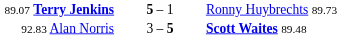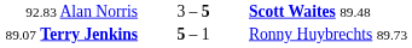 <table style="text-align:center">
 <tr>
 <th width=223></th>
 <th width=100></th>
 <th width=223></th>
 </tr>
 <tr>
+<td align=right><small><span>92.83</span></small> <a href='#'>Alan Norris</a> </td>
+<td>3 – <strong>5</strong></td>
+<td align=left> <strong><a href='#'>Scott Waites</a></strong>  <small><span>89.48</span></small></td>
+</tr>
+<tr>
 <td align=right><small><span>89.07</span></small> <strong><a href='#'>Terry Jenkins</a></strong> </td>
 <td><strong>5</strong> – 1</td>
 <td align=left> <a href='#'>Ronny Huybrechts</a> <small><span>89.73</span></small></td>
 </tr>
-<tr>
-<td align=right><small><span>92.83</span></small> <a href='#'>Alan Norris</a> </td>
-<td>3 – <strong>5</strong></td>
-<td align=left> <strong><a href='#'>Scott Waites</a></strong>  <small><span>89.48</span></small></td>
-</tr>
 </table>
